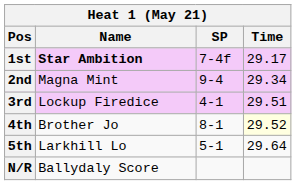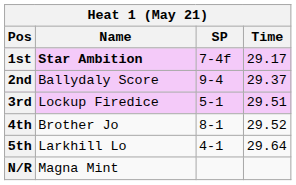 <table class="wikitable">
 <tr>
 <th colspan="6">Heat 1 (May 21)</th>
 </tr>
 <tr>
 <th width=20>Pos</th>
 <th width=150>Name</th>
 <th width=40>SP</th>
 <th width=40>Time</th>
 </tr>
 <tr style="background: #f4caf9;">
 <th>1st</th>
 <td><strong>Star Ambition</strong></td>
 <td>7-4f</td>
 <td>29.17</td>
 </tr>
 <tr style="background: #f4caf9;">
 <th>2nd</th>
-<td>Magna Mint</td>
+<td>Ballydaly Score</td>
 <td>9-4</td>
-<td>29.34</td>
+<td>29.37</td>
 </tr>
 <tr style="background: #f4caf9;">
 <th>3rd</th>
 <td>Lockup Firedice</td>
-<td>4-1</td>
+<td>5-1</td>
 <td>29.51</td>
 </tr>
 <tr>
 <th>4th</th>
 <td>Brother Jo</td>
 <td>8-1</td>
-<td style="background: lightyellow;">29.52</td>
+<td>29.52</td>
 </tr>
 <tr>
 <th>5th</th>
 <td>Larkhill Lo</td>
-<td>5-1</td>
+<td>4-1</td>
 <td>29.64</td>
 </tr>
 <tr>
 <th>N/R</th>
-<td>Ballydaly Score</td>
+<td>Magna Mint</td>
 <td></td>
 <td></td>
 </tr>
 </table>
